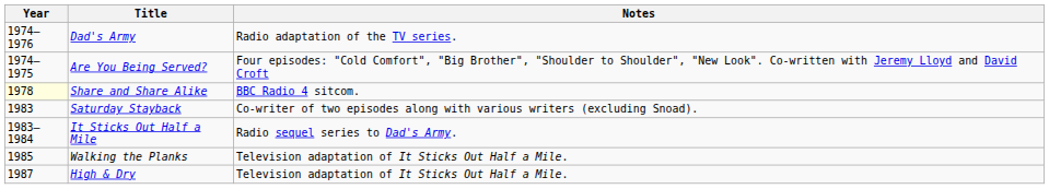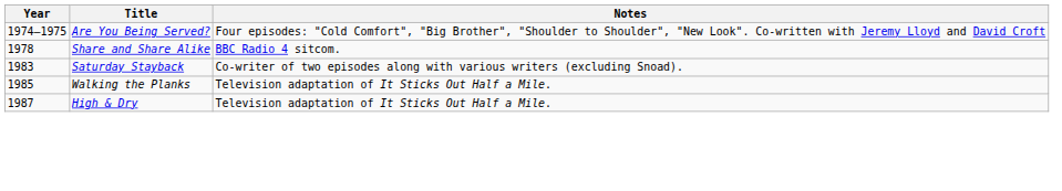 <table class="wikitable">
 <tr>
 <th>Year</th>
 <th>Title</th>
 <th>Notes</th>
 </tr>
 <tr>
-<td>1974–1976</td>
-<td><em><a href='#'>Dad's Army</a></em></td>
-<td>Radio adaptation of the <a href='#'>TV series</a>.</td>
-</tr>
-<tr>
 <td>1974–1975</td>
 <td><em><a href='#'>Are You Being Served?</a></em></td>
 <td>Four episodes: "Cold Comfort", "Big Brother", "Shoulder to Shoulder", "New Look". Co-written with <a href='#'>Jeremy Lloyd</a> and <a href='#'>David Croft</a></td>
 </tr>
 <tr>
-<td style="background: lightyellow;">1978</td>
+<td>1978</td>
 <td><em><a href='#'>Share and Share Alike</a></em></td>
 <td><a href='#'>BBC Radio 4</a> sitcom.</td>
 </tr>
 <tr>
 <td>1983</td>
 <td><em><a href='#'>Saturday Stayback</a> </em></td>
 <td>Co-writer of two episodes along with various writers (excluding Snoad).</td>
-</tr>
-<tr>
-<td>1983–1984</td>
-<td><em><a href='#'>It Sticks Out Half a Mile</a></em></td>
-<td>Radio <a href='#'>sequel</a> series to <em><a href='#'>Dad's Army</a></em>.</td>
 </tr>
 <tr>
 <td>1985</td>
 <td><em>Walking the Planks</em></td>
 <td>Television adaptation of <em>It Sticks Out Half a Mile</em>.</td>
 </tr>
 <tr>
 <td>1987</td>
 <td><em><a href='#'>High & Dry</a></em></td>
 <td>Television adaptation of <em>It Sticks Out Half a Mile</em>.</td>
 </tr>
 </table>
